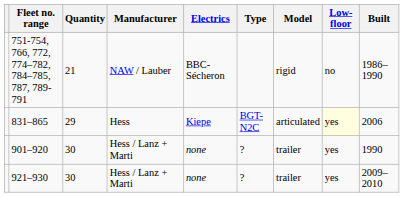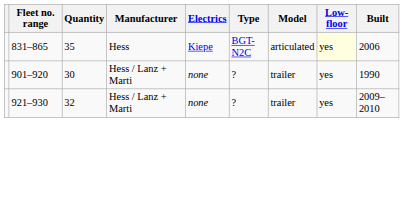 <table class="wikitable sortable mw-collapsible mw-collapsed">
 <tr style="background:#E0E0E0;">
 <th></th>
 <th>Fleet no. range</th>
 <th>Quantity</th>
 <th>Manufacturer</th>
 <th><a href='#'>Electrics</a></th>
 <th>Type</th>
 <th>Model</th>
 <th><a href='#'>Low-floor</a></th>
 <th>Built</th>
 </tr>
 <tr>
 <td></td>
-<td>751-754, 766, 772,<br>774–782, 784–785,<br>787, 789-791</td>
-<td>21</td>
-<td><a href='#'>NAW</a> / Lauber</td>
-<td>BBC-Sécheron</td>
-<td> </td>
-<td>rigid</td>
-<td>no</td>
-<td>1986–1990</td>
-</tr>
-<tr>
-<td></td>
 <td>831–865</td>
-<td>29</td>
+<td>35</td>
 <td>Hess</td>
 <td><a href='#'>Kiepe</a></td>
 <td><a href='#'>BGT-N2C</a></td>
 <td>articulated</td>
 <td style="background: lightyellow;">yes</td>
 <td>2006</td>
 </tr>
 <tr>
 <td></td>
 <td>901–920</td>
 <td>30</td>
 <td>Hess / Lanz + Marti</td>
 <td><em>none</em></td>
 <td>?</td>
 <td>trailer</td>
 <td>yes</td>
 <td>1990</td>
 </tr>
 <tr>
 <td></td>
 <td>921–930</td>
-<td>30</td>
+<td>32</td>
 <td>Hess / Lanz + Marti</td>
 <td><em>none</em></td>
 <td>?</td>
 <td>trailer</td>
 <td>yes</td>
 <td>2009–2010</td>
 </tr>
 </table>
